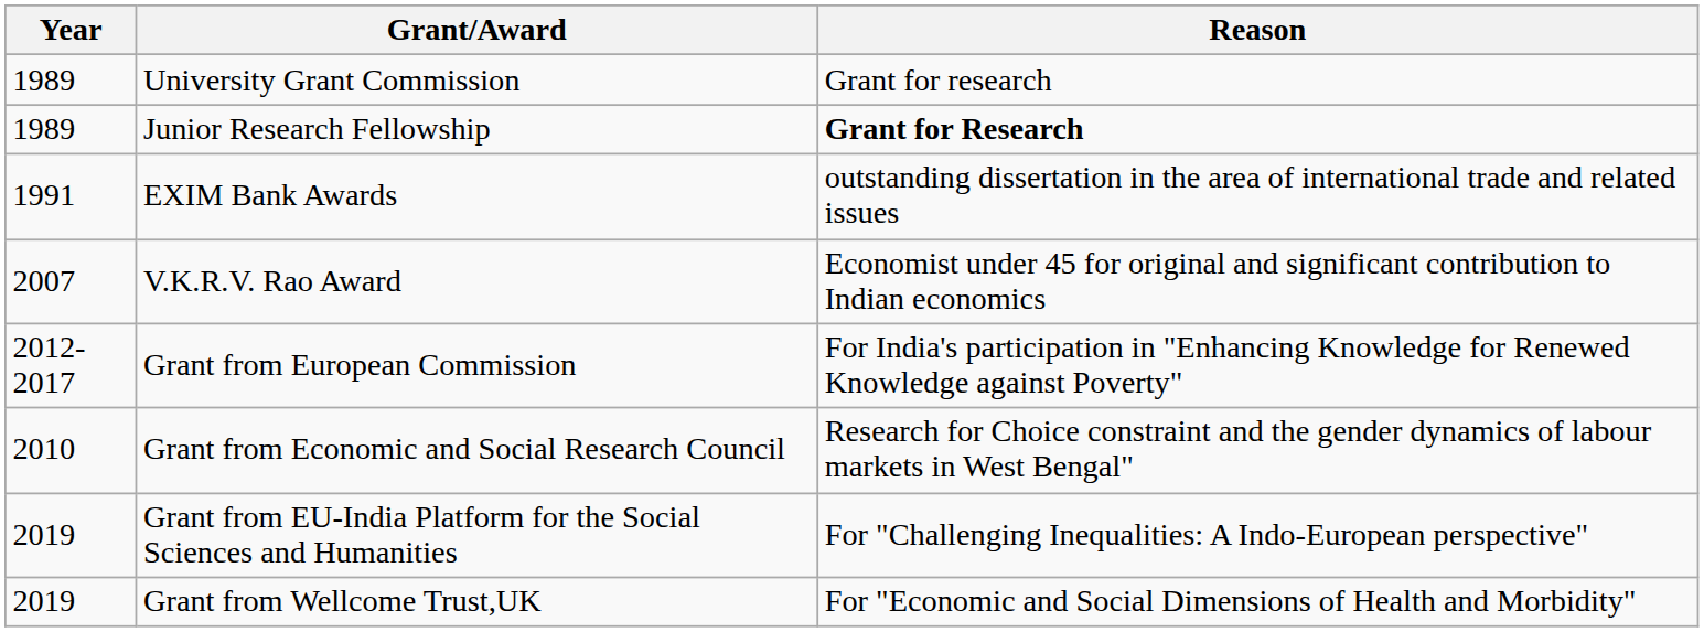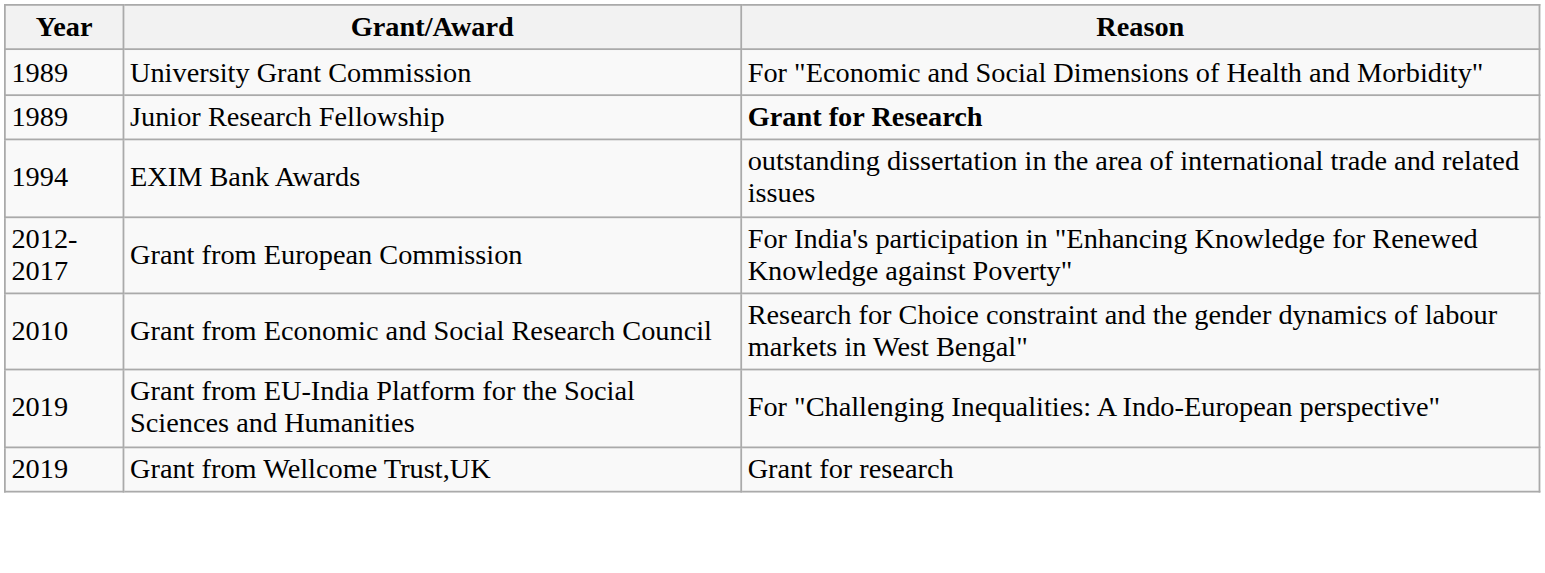 <table class="wikitable">
 <tr>
 <th>Year</th>
 <th>Grant/Award</th>
 <th>Reason</th>
 </tr>
 <tr>
 <td>1989</td>
 <td>University Grant Commission</td>
-<td>Grant for research</td>
+<td>For "Economic and Social Dimensions of Health and Morbidity"</td>
 </tr>
 <tr>
 <td>1989</td>
 <td>Junior Research Fellowship</td>
 <td><strong>Grant for Research</strong></td>
 </tr>
 <tr>
-<td>1991</td>
+<td>1994</td>
 <td>EXIM Bank Awards</td>
 <td>outstanding dissertation in the area of international trade and related issues</td>
-</tr>
-<tr>
-<td>2007</td>
-<td>V.K.R.V. Rao Award</td>
-<td>Economist under 45 for original and significant contribution to Indian economics</td>
 </tr>
 <tr>
 <td>2012-2017</td>
 <td>Grant from European Commission</td>
 <td>For India's participation in "Enhancing Knowledge for Renewed Knowledge against Poverty"</td>
 </tr>
 <tr>
 <td>2010</td>
 <td>Grant from Economic and Social Research Council</td>
 <td>Research for Choice constraint and the gender dynamics of labour markets in West Bengal"</td>
 </tr>
 <tr>
 <td>2019</td>
 <td>Grant from EU-India Platform for the Social Sciences and Humanities</td>
 <td>For "Challenging Inequalities: A Indo-European perspective"</td>
 </tr>
 <tr>
 <td>2019</td>
 <td>Grant from Wellcome Trust,UK</td>
-<td>For "Economic and Social Dimensions of Health and Morbidity"</td>
+<td>Grant for research</td>
 </tr>
 </table>
